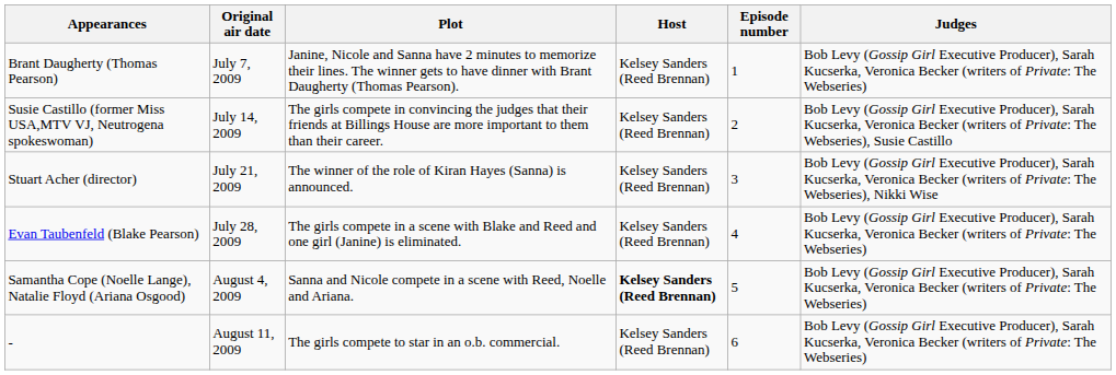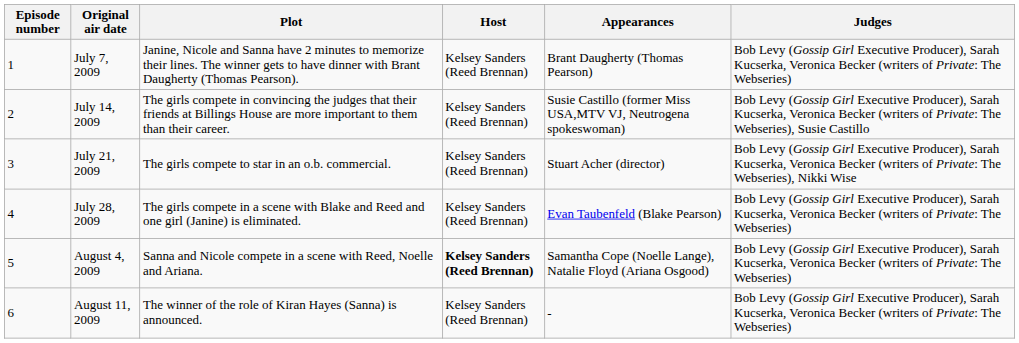 <table class="wikitable">
 <tr>
-<th>Appearances</th>
+<th>Episode number</th>
 <th>Original air date</th>
 <th>Plot</th>
 <th>Host</th>
-<th>Episode number</th>
+<th>Appearances</th>
 <th>Judges</th>
 </tr>
 <tr>
-<td>Brant Daugherty (Thomas Pearson)</td>
+<td>1</td>
 <td>July 7, 2009</td>
 <td>Janine, Nicole and Sanna have 2 minutes to memorize their lines. The winner gets to have dinner with Brant Daugherty (Thomas Pearson).</td>
 <td>Kelsey Sanders (Reed Brennan)</td>
-<td>1</td>
+<td>Brant Daugherty (Thomas Pearson)</td>
 <td>Bob Levy (<em>Gossip Girl</em> Executive Producer), Sarah Kucserka, Veronica Becker (writers of <em>Private</em>: The Webseries)</td>
 </tr>
 <tr>
-<td>Susie Castillo (former Miss USA,MTV VJ, Neutrogena spokeswoman)</td>
+<td>2</td>
 <td>July 14, 2009</td>
 <td>The girls compete in convincing the judges that their friends at Billings House are more important to them than their career.</td>
 <td>Kelsey Sanders (Reed Brennan)</td>
-<td>2</td>
+<td>Susie Castillo (former Miss USA,MTV VJ, Neutrogena spokeswoman)</td>
 <td>Bob Levy (<em>Gossip Girl</em> Executive Producer), Sarah Kucserka, Veronica Becker (writers of <em>Private</em>: The Webseries), Susie Castillo</td>
 </tr>
 <tr>
+<td>3</td>
+<td>July 21, 2009</td>
+<td>The girls compete to star in an o.b. commercial.</td>
+<td>Kelsey Sanders (Reed Brennan)</td>
 <td>Stuart Acher (director)</td>
-<td>July 21, 2009</td>
-<td>The winner of the role of Kiran Hayes (Sanna) is announced.</td>
-<td>Kelsey Sanders (Reed Brennan)</td>
-<td>3</td>
 <td>Bob Levy (<em>Gossip Girl</em> Executive Producer), Sarah Kucserka, Veronica Becker (writers of <em>Private</em>: The Webseries), Nikki Wise</td>
 </tr>
 <tr>
-<td><a href='#'>Evan Taubenfeld</a> (Blake Pearson)</td>
+<td>4</td>
 <td>July 28, 2009</td>
 <td>The girls compete in a scene with Blake and Reed and one girl (Janine) is eliminated.</td>
 <td>Kelsey Sanders (Reed Brennan)</td>
-<td>4</td>
+<td><a href='#'>Evan Taubenfeld</a> (Blake Pearson)</td>
 <td>Bob Levy (<em>Gossip Girl</em> Executive Producer), Sarah Kucserka, Veronica Becker (writers of <em>Private</em>: The Webseries)</td>
 </tr>
 <tr>
-<td>Samantha Cope (Noelle Lange), Natalie Floyd (Ariana Osgood)</td>
+<td>5</td>
 <td>August 4, 2009</td>
 <td>Sanna and Nicole compete in a scene with Reed, Noelle and Ariana.</td>
 <td><strong>Kelsey Sanders (Reed Brennan)</strong></td>
-<td>5</td>
+<td>Samantha Cope (Noelle Lange), Natalie Floyd (Ariana Osgood)</td>
 <td>Bob Levy (<em>Gossip Girl</em> Executive Producer), Sarah Kucserka, Veronica Becker (writers of <em>Private</em>: The Webseries)</td>
 </tr>
 <tr>
+<td>6</td>
+<td>August 11, 2009</td>
+<td>The winner of the role of Kiran Hayes (Sanna) is announced.</td>
+<td>Kelsey Sanders (Reed Brennan)</td>
 <td>-</td>
-<td>August 11, 2009</td>
-<td>The girls compete to star in an o.b. commercial.</td>
-<td>Kelsey Sanders (Reed Brennan)</td>
-<td>6</td>
 <td>Bob Levy (<em>Gossip Girl</em> Executive Producer), Sarah Kucserka, Veronica Becker (writers of <em>Private</em>: The Webseries)</td>
 </tr>
 </table>
